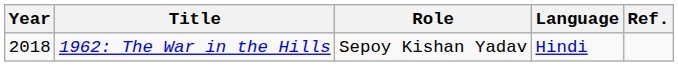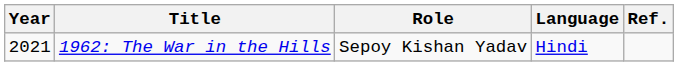 <table class="wikitable sortable">
 <tr>
 <th>Year</th>
 <th>Title</th>
 <th>Role</th>
 <th>Language</th>
 <th>Ref.</th>
 </tr>
 <tr>
-<td>2018</td>
+<td>2021</td>
 <td><em><a href='#'>1962: The War in the Hills</a></em></td>
 <td>Sepoy Kishan Yadav</td>
 <td><a href='#'>Hindi</a></td>
 <td></td>
 </tr>
 </table>
